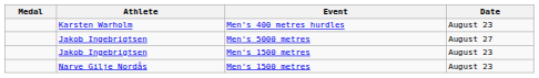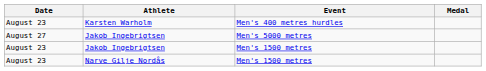 <table class="wikitable" style="font-size:90%" width=60%>
 <tr>
-<th>Medal</th>
+<th>Date</th>
 <th>Athlete</th>
 <th>Event</th>
-<th>Date</th>
+<th>Medal</th>
 </tr>
 <tr>
-<td></td>
+<td>August 23</td>
 <td><a href='#'>Karsten Warholm</a></td>
 <td><a href='#'>Men's 400 metres hurdles</a></td>
-<td>August 23</td>
+<td></td>
 </tr>
 <tr>
-<td></td>
+<td>August 27</td>
 <td><a href='#'>Jakob Ingebrigtsen</a></td>
 <td><a href='#'>Men's 5000 metres</a></td>
-<td>August 27</td>
+<td></td>
 </tr>
 <tr>
-<td></td>
+<td>August 23</td>
 <td><a href='#'>Jakob Ingebrigtsen</a></td>
 <td><a href='#'>Men's 1500 metres</a></td>
-<td>August 23</td>
+<td></td>
 </tr>
 <tr>
-<td></td>
+<td>August 23</td>
 <td><a href='#'>Narve Gilje Nordås</a></td>
 <td><a href='#'>Men's 1500 metres</a></td>
-<td>August 23</td>
+<td></td>
 </tr>
 </table>
